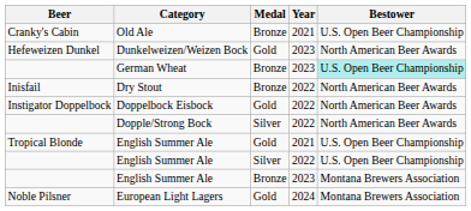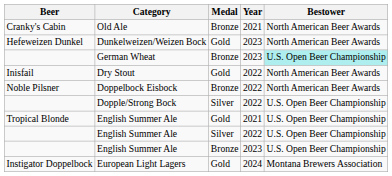 <table class="wikitable">
 <tr>
 <th>Beer</th>
 <th>Category</th>
 <th>Medal</th>
 <th>Year</th>
 <th>Bestower</th>
 </tr>
 <tr>
 <td>Cranky's Cabin</td>
 <td>Old Ale</td>
 <td>Bronze</td>
 <td>2021</td>
-<td>U.S. Open Beer Championship</td>
+<td>North American Beer Awards</td>
 </tr>
 <tr>
 <td>Hefeweizen Dunkel</td>
 <td>Dunkelweizen/Weizen Bock</td>
 <td>Gold</td>
 <td>2023</td>
 <td>North American Beer Awards</td>
 </tr>
 <tr>
 <td></td>
 <td>German Wheat</td>
 <td>Bronze</td>
 <td>2023</td>
 <td style="background: paleturquoise;">U.S. Open Beer Championship</td>
 </tr>
 <tr>
 <td>Inisfail</td>
 <td>Dry Stout</td>
-<td>Bronze</td>
+<td>Gold</td>
 <td>2022</td>
 <td>North American Beer Awards</td>
 </tr>
 <tr>
-<td>Instigator Doppelbock</td>
+<td>Noble Pilsner</td>
 <td>Doppelbock Eisbock</td>
-<td>Gold</td>
+<td>Bronze</td>
 <td>2022</td>
 <td>North American Beer Awards</td>
 </tr>
 <tr>
 <td></td>
 <td>Dopple/Strong Bock</td>
 <td>Silver</td>
 <td>2022</td>
-<td>North American Beer Awards</td>
+<td>U.S. Open Beer Championship</td>
 </tr>
 <tr>
 <td>Tropical Blonde</td>
 <td>English Summer Ale</td>
 <td>Gold</td>
 <td>2021</td>
 <td>U.S. Open Beer Championship</td>
 </tr>
 <tr>
 <td></td>
 <td>English Summer Ale</td>
 <td>Silver</td>
 <td>2022</td>
 <td>U.S. Open Beer Championship</td>
 </tr>
 <tr>
 <td></td>
 <td>English Summer Ale</td>
 <td>Bronze</td>
 <td>2023</td>
-<td>Montana Brewers Association </td>
+<td>U.S. Open Beer Championship</td>
 </tr>
 <tr>
-<td>Noble Pilsner</td>
+<td>Instigator Doppelbock</td>
 <td>European Light Lagers</td>
 <td>Gold</td>
 <td>2024</td>
 <td>Montana Brewers Association </td>
 </tr>
 </table>
